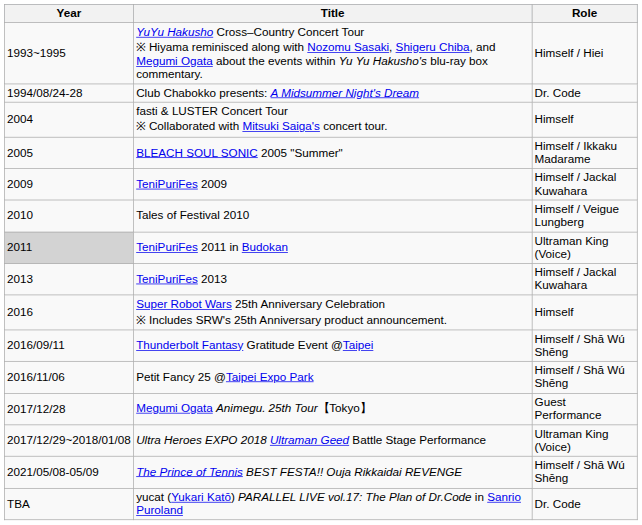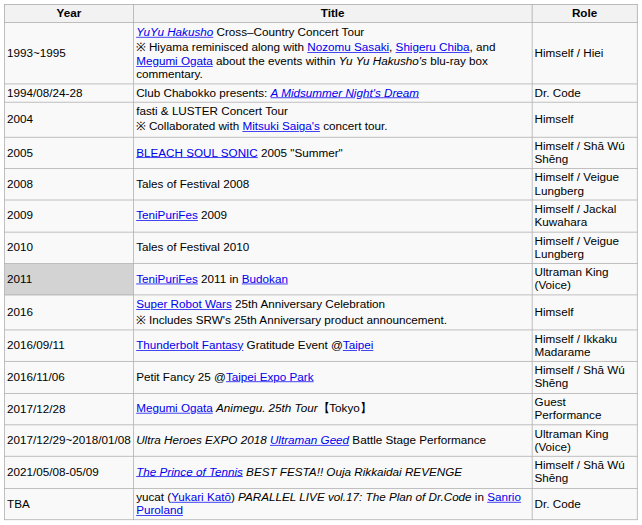 <table class="wikitable">
 <tr style="background:#b0c4de; text-align:center;">
 <th>Year</th>
 <th>Title</th>
 <th>Role</th>
 </tr>
 <tr>
 <td>1993~1995</td>
 <td><em><a href='#'>YuYu Hakusho</a></em> Cross–Country Concert Tour<br>※ Hiyama reminisced along with <a href='#'>Nozomu Sasaki</a>, <a href='#'>Shigeru Chiba</a>, and <a href='#'>Megumi Ogata</a> about the events within <em>Yu Yu Hakusho's</em> blu-ray box commentary.</td>
 <td>Himself / Hiei</td>
 </tr>
 <tr>
 <td>1994/08/24-28</td>
 <td>Club Chabokko presents: <em><a href='#'>A Midsummer Night's Dream</a></em></td>
 <td>Dr. Code</td>
 </tr>
 <tr>
 <td>2004</td>
 <td>fasti & LUSTER Concert Tour<br>※ Collaborated with <a href='#'> Mitsuki Saiga's</a> concert tour.</td>
 <td>Himself</td>
 </tr>
 <tr>
 <td>2005</td>
 <td><a href='#'>BLEACH SOUL SONIC</a> 2005 "Summer"</td>
-<td>Himself / Ikkaku Madarame</td>
+<td>Himself / Shā Wú Shēng</td>
+</tr>
+<tr>
+<td>2008</td>
+<td>Tales of Festival 2008</td>
+<td>Himself / Veigue Lungberg</td>
 </tr>
 <tr>
 <td>2009</td>
 <td><a href='#'>TeniPuriFes</a> 2009</td>
 <td>Himself / Jackal Kuwahara</td>
 </tr>
 <tr>
 <td>2010</td>
 <td>Tales of Festival 2010</td>
 <td>Himself / Veigue Lungberg</td>
 </tr>
 <tr>
 <td style="background: lightgrey;">2011</td>
 <td><a href='#'>TeniPuriFes</a> 2011 in <a href='#'>Budokan</a></td>
 <td>Ultraman King (Voice)</td>
 </tr>
 <tr>
-<td>2013</td>
-<td><a href='#'>TeniPuriFes</a> 2013</td>
-<td>Himself / Jackal Kuwahara</td>
-</tr>
-<tr>
 <td>2016</td>
 <td><a href='#'>Super Robot Wars</a> 25th Anniversary Celebration<br>※ Includes SRW's 25th Anniversary product announcement.</td>
 <td>Himself</td>
 </tr>
 <tr>
 <td>2016/09/11</td>
 <td><a href='#'>Thunderbolt Fantasy</a> Gratitude Event @<a href='#'>Taipei</a></td>
-<td>Himself / Shā Wú Shēng</td>
+<td>Himself / Ikkaku Madarame</td>
 </tr>
 <tr>
 <td>2016/11/06</td>
 <td>Petit Fancy 25 @<a href='#'>Taipei Expo Park</a></td>
 <td>Himself / Shā Wú Shēng</td>
 </tr>
 <tr>
 <td>2017/12/28</td>
 <td><a href='#'>Megumi Ogata</a> <em>Animegu. 25th Tour</em>【Tokyo】</td>
 <td>Guest Performance</td>
 </tr>
 <tr>
 <td>2017/12/29~2018/01/08</td>
 <td><em>Ultra Heroes EXPO 2018</em> <em><a href='#'>Ultraman Geed</a></em> Battle Stage Performance</td>
 <td>Ultraman King (Voice)</td>
 </tr>
 <tr>
 <td>2021/05/08-05/09</td>
 <td><em><a href='#'>The Prince of Tennis</a> BEST FESTA!! Ouja Rikkaidai REVENGE</em> </td>
 <td>Himself / Shā Wú Shēng</td>
 </tr>
 <tr>
 <td>TBA</td>
 <td>yucat (<a href='#'>Yukari Katō</a>) <em>PARALLEL LIVE vol.17: The Plan of Dr.Code</em> in <a href='#'>Sanrio Puroland</a></td>
 <td>Dr. Code</td>
 </tr>
 </table>
